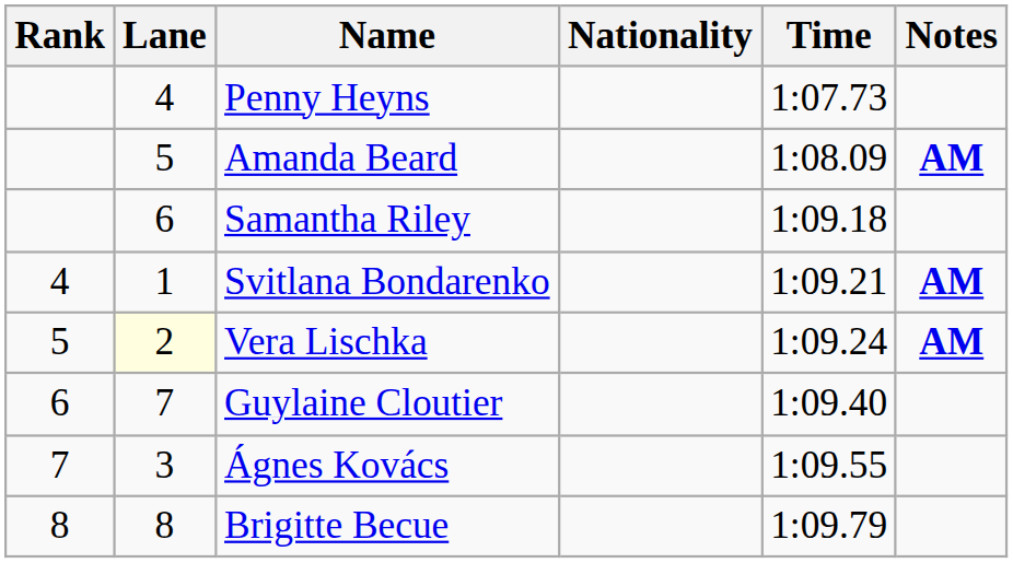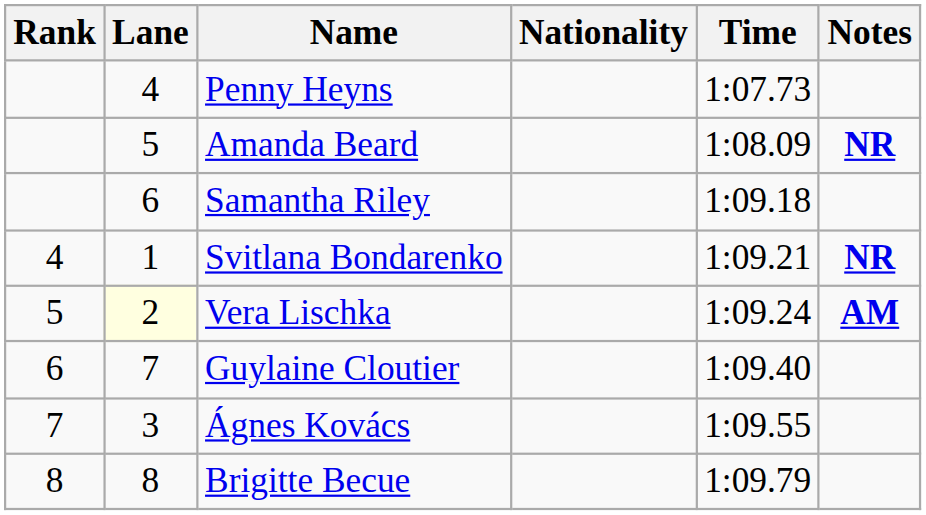 <table class="wikitable sortable" style="text-align:center">
 <tr>
 <th>Rank</th>
 <th>Lane</th>
 <th>Name</th>
 <th>Nationality</th>
 <th>Time</th>
 <th>Notes</th>
 </tr>
 <tr>
 <td></td>
 <td>4</td>
 <td align=left><a href='#'>Penny Heyns</a></td>
 <td align=left></td>
 <td>1:07.73</td>
 <td></td>
 </tr>
 <tr>
 <td></td>
 <td>5</td>
 <td align=left><a href='#'>Amanda Beard</a></td>
 <td align=left></td>
 <td>1:08.09</td>
-<td><strong><a href='#'>AM</a></strong></td>
+<td><strong><a href='#'>NR</a></strong></td>
 </tr>
 <tr>
 <td></td>
 <td>6</td>
 <td align=left><a href='#'>Samantha Riley</a></td>
 <td align=left></td>
 <td>1:09.18</td>
 <td></td>
 </tr>
 <tr>
 <td>4</td>
 <td>1</td>
 <td align=left><a href='#'>Svitlana Bondarenko</a></td>
 <td align=left></td>
 <td>1:09.21</td>
-<td><strong><a href='#'>AM</a></strong></td>
+<td><strong><a href='#'>NR</a></strong></td>
 </tr>
 <tr>
 <td>5</td>
 <td style="background: lightyellow;">2</td>
 <td align=left><a href='#'>Vera Lischka</a></td>
 <td align=left></td>
 <td>1:09.24</td>
 <td><strong><a href='#'>AM</a></strong></td>
 </tr>
 <tr>
 <td>6</td>
 <td>7</td>
 <td align=left><a href='#'>Guylaine Cloutier</a></td>
 <td align=left></td>
 <td>1:09.40</td>
 <td></td>
 </tr>
 <tr>
 <td>7</td>
 <td>3</td>
 <td align=left><a href='#'>Ágnes Kovács</a></td>
 <td align=left></td>
 <td>1:09.55</td>
 <td></td>
 </tr>
 <tr>
 <td>8</td>
 <td>8</td>
 <td align=left><a href='#'>Brigitte Becue</a></td>
 <td align=left></td>
 <td>1:09.79</td>
 <td></td>
 </tr>
 </table>
